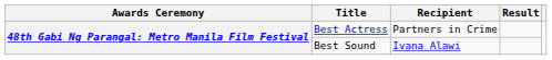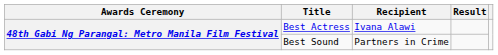 <table class="wikitable sortable plainrowheaders">
 <tr>
 <th scope="col">Awards Ceremony</th>
 <th scope="col">Title</th>
 <th scope="col">Recipient</th>
 <th scope="col">Result</th>
 <th scope="col" class="unsortable"></th>
 </tr>
 <tr>
 <th rowspan="2" scope="row"><em><a href='#'>48th Gabi Ng Parangal: Metro Manila Film Festival</a></em></th>
 <td><a href='#'>Best Actress</a></td>
-<td>Partners in Crime</td>
+<td><a href='#'>Ivana Alawi</a></td>
 <td></td>
 <td rowspan="2"></td>
 </tr>
 <tr>
 <td>Best Sound</td>
-<td><a href='#'>Ivana Alawi</a></td>
+<td>Partners in Crime</td>
 <td></td>
 </tr>
 </table>
